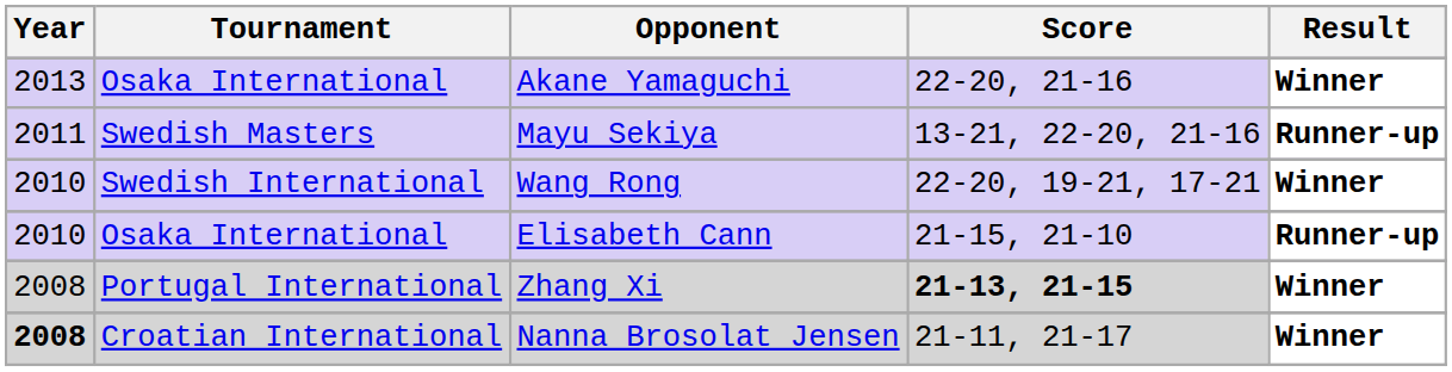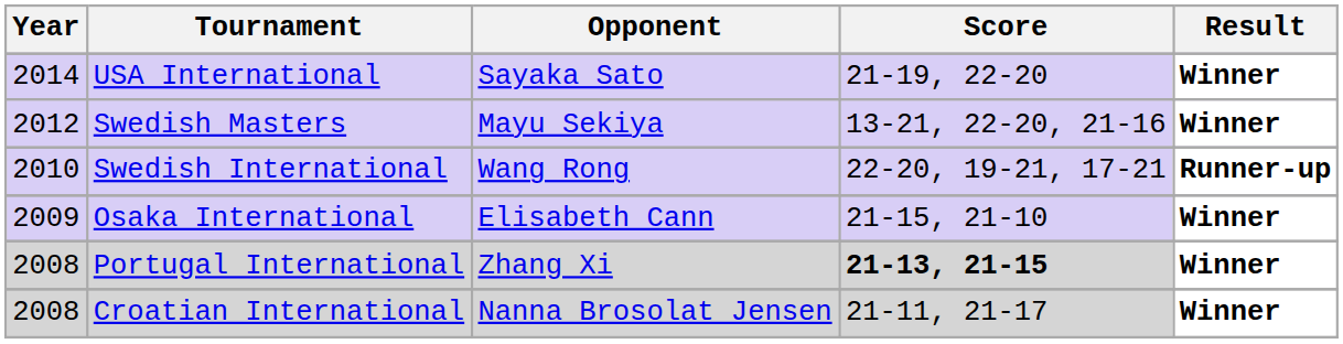 <table class="sortable wikitable" style="font-size: 90%;">
 <tr>
 <th>Year</th>
 <th>Tournament</th>
 <th>Opponent</th>
 <th>Score</th>
 <th>Result</th>
 </tr>
 <tr>
 </tr>
-<tr>
-</tr>
 <tr style="background:#D8CEF6">
-<td align="center">2013</td>
-<td align="left"><a href='#'>Osaka International</a></td>
-<td align="left"> <a href='#'>Akane Yamaguchi</a></td>
-<td align="left">22-20, 21-16</td>
+<td align="center">2014</td>
+<td align="left"><a href='#'>USA International</a></td>
+<td align="left"> <a href='#'>Sayaka Sato</a></td>
+<td align="left">21-19, 22-20</td>
 <td style="text-align:left; background:white"> <strong>Winner</strong></td>
 </tr>
 <tr>
 </tr>
+<tr>
+</tr>
 <tr style="background:#D8CEF6">
-<td align="center">2011</td>
+<td align="center">2012</td>
 <td align="left"><a href='#'>Swedish Masters</a></td>
 <td align="left"> <a href='#'>Mayu Sekiya</a></td>
 <td align="left">13-21, 22-20, 21-16</td>
-<td style="text-align:left; background:white"> <strong>Runner-up</strong></td>
+<td style="text-align:left; background:white"> <strong>Winner</strong></td>
 </tr>
 <tr>
 </tr>
 <tr style="background:#D8CEF6">
 <td align="center">2010</td>
 <td align="left"><a href='#'>Swedish International</a></td>
 <td align="left"> <a href='#'>Wang Rong</a></td>
 <td align="left">22-20, 19-21, 17-21</td>
-<td style="text-align:left; background:white"> <strong>Winner</strong></td>
+<td style="text-align:left; background:white"> <strong>Runner-up</strong></td>
 </tr>
 <tr>
 </tr>
 <tr style="background:#D8CEF6">
-<td align="center">2010</td>
+<td align="center">2009</td>
 <td align="left"><a href='#'>Osaka International</a></td>
 <td align="left"> <a href='#'>Elisabeth Cann</a></td>
 <td align="left">21-15, 21-10</td>
-<td style="text-align:left; background:white"> <strong>Runner-up</strong></td>
+<td style="text-align:left; background:white"> <strong>Winner</strong></td>
 </tr>
 <tr>
 </tr>
 <tr style="background:#D5D5D5">
 <td align="center">2008</td>
 <td align="left"><a href='#'>Portugal International</a></td>
 <td align="left"> <a href='#'>Zhang Xi</a></td>
 <td align="left"><strong>21-13, 21-15</strong></td>
 <td style="text-align:left; background:white"> <strong>Winner</strong></td>
 </tr>
 <tr>
 </tr>
 <tr style="background:#D5D5D5">
-<td align="center"><strong>2008</strong></td>
+<td align="center">2008</td>
 <td align="left"><a href='#'>Croatian International</a></td>
 <td align="left"> <a href='#'>Nanna Brosolat Jensen</a></td>
 <td align="left">21-11, 21-17</td>
 <td style="text-align:left; background:white"> <strong>Winner</strong></td>
 </tr>
 <tr>
 </tr>
 </table>
